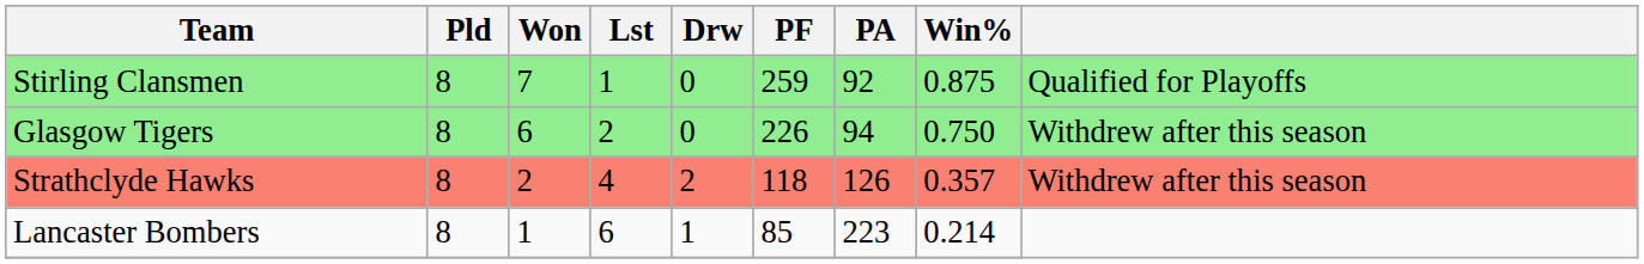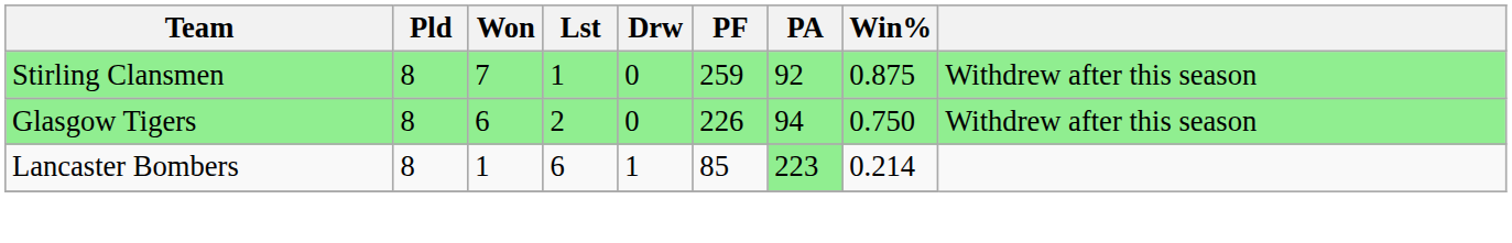 <table class="wikitable" width=65%">
 <tr>
 <th width=26%>Team</th>
 <th width=5%>Pld</th>
 <th width=5%>Won</th>
 <th width=5%>Lst</th>
 <th width=5%>Drw</th>
 <th width=5%>PF</th>
 <th width=5%>PA</th>
 <th width=6%>Win%</th>
 <th width=38%></th>
 </tr>
 <tr style="background:lightgreen">
 <td>Stirling Clansmen</td>
 <td>8</td>
 <td>7</td>
 <td>1</td>
 <td>0</td>
 <td>259</td>
 <td>92</td>
 <td>0.875</td>
-<td>Qualified for Playoffs</td>
+<td>Withdrew after this season</td>
 </tr>
 <tr style="background:lightgreen">
 <td>Glasgow Tigers</td>
 <td>8</td>
 <td>6</td>
 <td>2</td>
 <td>0</td>
 <td>226</td>
 <td>94</td>
 <td>0.750</td>
 <td>Withdrew after this season</td>
 </tr>
-<tr style="background:salmon">
-<td>Strathclyde Hawks</td>
-<td>8</td>
-<td>2</td>
-<td>4</td>
-<td>2</td>
-<td>118</td>
-<td>126</td>
-<td>0.357</td>
-<td>Withdrew after this season</td>
-</tr>
 <tr>
 <td>Lancaster Bombers</td>
 <td>8</td>
 <td>1</td>
 <td>6</td>
 <td>1</td>
 <td>85</td>
-<td>223</td>
+<td style="background: lightgreen;">223</td>
 <td>0.214</td>
 </tr>
 <tr>
 </tr>
 </table>
